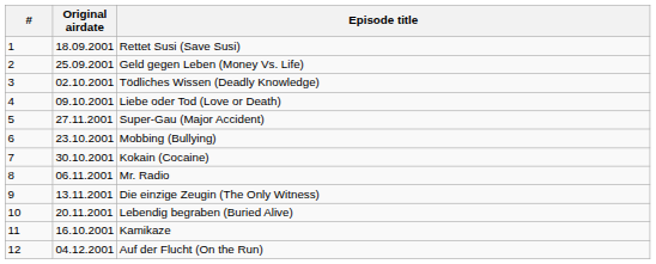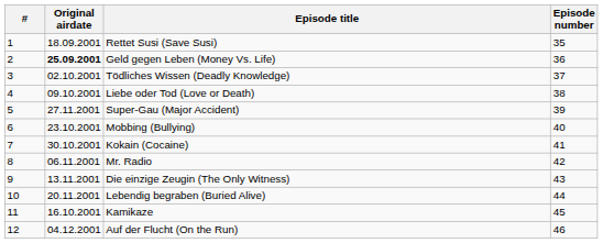 <table class="wikitable"  width="100%">
 <tr>
 <th>#</th>
 <th width="10px">Original airdate</th>
 <th>Episode title</th>
+<th width="10px">Episode number</th>
 </tr>
 <tr>
 <td>1</td>
 <td>18.09.2001</td>
 <td>Rettet Susi (Save Susi)</td>
+<td>35</td>
 </tr>
 <tr>
 <td>2</td>
-<td>25.09.2001</td>
+<td><strong>25.09.2001</strong></td>
 <td>Geld gegen Leben (Money Vs. Life)</td>
+<td>36</td>
 </tr>
 <tr>
 <td>3</td>
 <td>02.10.2001</td>
 <td>Tödliches Wissen (Deadly Knowledge)</td>
+<td>37</td>
 </tr>
 <tr>
 <td>4</td>
 <td>09.10.2001</td>
 <td>Liebe oder Tod (Love or Death)</td>
+<td>38</td>
 </tr>
 <tr>
 <td>5</td>
 <td>27.11.2001</td>
 <td>Super-Gau (Major Accident)</td>
+<td>39</td>
 </tr>
 <tr>
 <td>6</td>
 <td>23.10.2001</td>
 <td>Mobbing (Bullying)</td>
+<td>40</td>
 </tr>
 <tr>
 <td>7</td>
 <td>30.10.2001</td>
 <td>Kokain (Cocaine)</td>
+<td>41</td>
 </tr>
 <tr>
 <td>8</td>
 <td>06.11.2001</td>
 <td>Mr. Radio</td>
+<td>42</td>
 </tr>
 <tr>
 <td>9</td>
 <td>13.11.2001</td>
 <td>Die einzige Zeugin (The Only Witness)</td>
+<td>43</td>
 </tr>
 <tr>
 <td>10</td>
 <td>20.11.2001</td>
 <td>Lebendig begraben (Buried Alive)</td>
+<td>44</td>
 </tr>
 <tr>
 <td>11</td>
 <td>16.10.2001</td>
 <td>Kamikaze</td>
+<td>45</td>
 </tr>
 <tr>
 <td>12</td>
 <td>04.12.2001</td>
 <td>Auf der Flucht (On the Run)</td>
+<td>46</td>
 </tr>
 </table>
